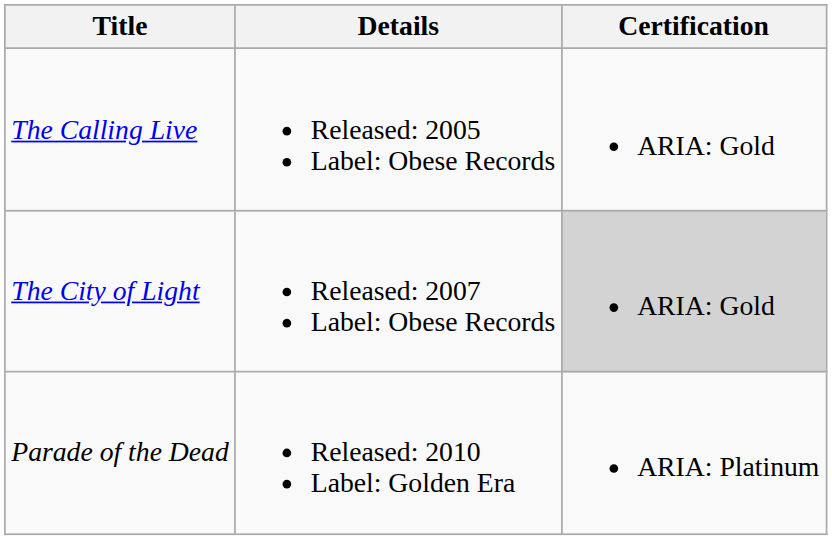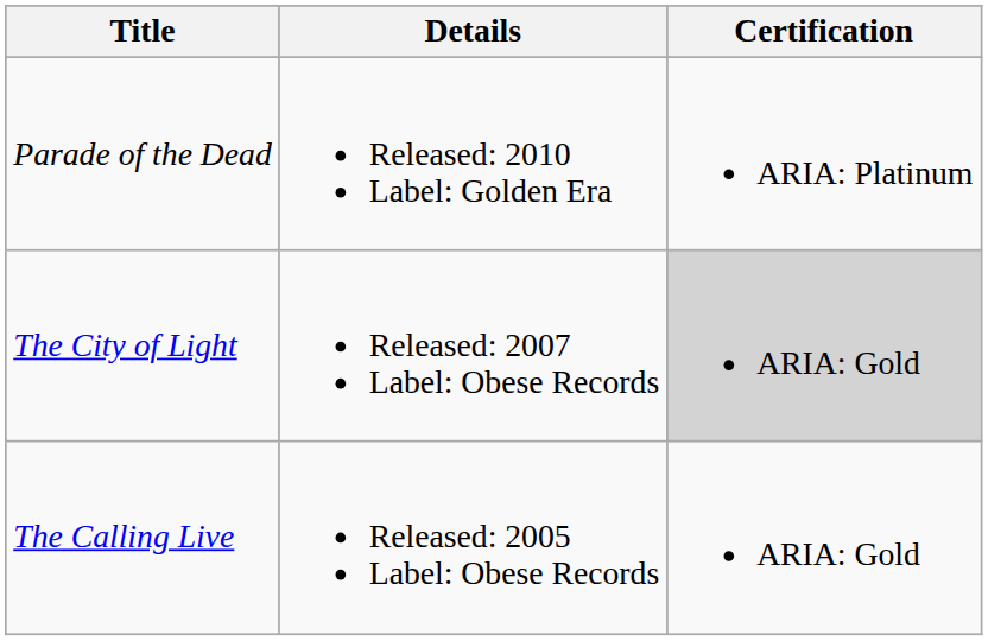 <table class="wikitable">
 <tr>
 <th>Title</th>
 <th>Details</th>
 <th>Certification</th>
 </tr>
 <tr>
-<td scope="row"><em><a href='#'>The Calling Live</a></em></td>
-<td><br><ul><li>Released: 2005</li><li>Label: Obese Records</li></ul></td>
-<td><br><ul><li>ARIA: Gold</li></ul></td>
+<td scope="row"><em>Parade of the Dead</em></td>
+<td><br><ul><li>Released: 2010</li><li>Label: Golden Era</li></ul></td>
+<td><br><ul><li>ARIA: Platinum</li></ul></td>
 </tr>
 <tr>
 <td scope="row"><em><a href='#'>The City of Light</a></em></td>
 <td><br><ul><li>Released: 2007</li><li>Label: Obese Records</li></ul></td>
 <td style="background: lightgrey;"><br><ul><li>ARIA: Gold</li></ul></td>
 </tr>
 <tr>
-<td scope="row"><em>Parade of the Dead</em></td>
-<td><br><ul><li>Released: 2010</li><li>Label: Golden Era</li></ul></td>
-<td><br><ul><li>ARIA: Platinum</li></ul></td>
+<td scope="row"><em><a href='#'>The Calling Live</a></em></td>
+<td><br><ul><li>Released: 2005</li><li>Label: Obese Records</li></ul></td>
+<td><br><ul><li>ARIA: Gold</li></ul></td>
 </tr>
 </table>
